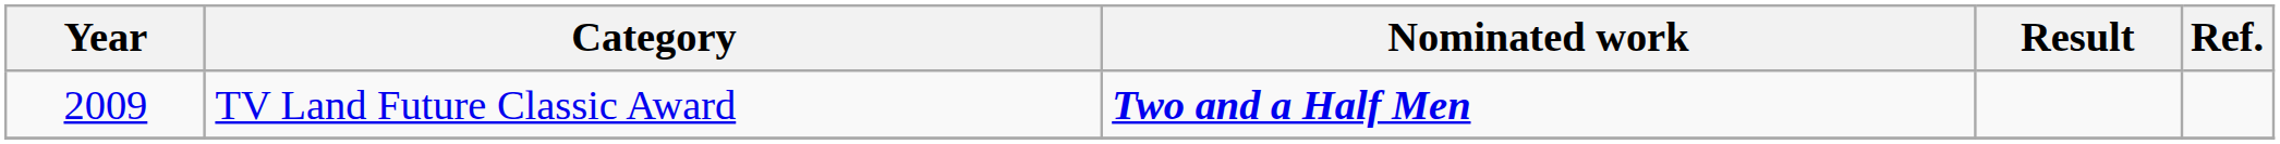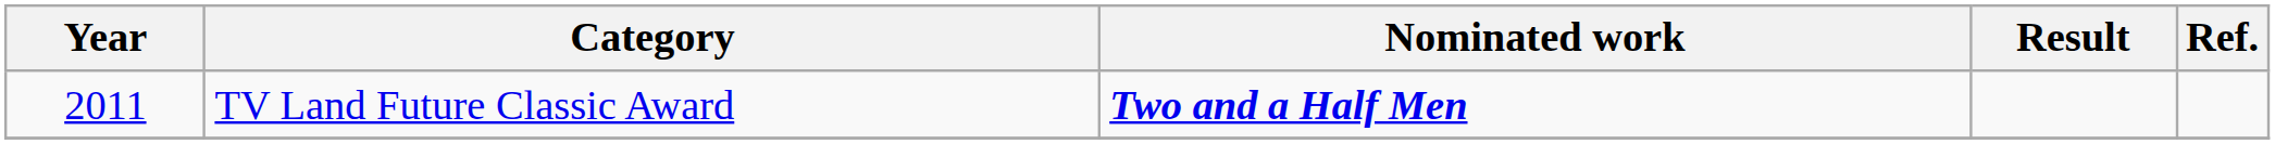 <table class=wikitable>
 <tr>
 <th scope="col" style="width:5em;">Year</th>
 <th scope="col" style="width:26em;">Category</th>
 <th scope="col" style="width:25em;">Nominated work</th>
 <th scope="col" style="width:5em;">Result</th>
 <th>Ref.</th>
 </tr>
 <tr>
-<td style="text-align:center;"><a href='#'>2009</a></td>
+<td style="text-align:center;"><a href='#'>2011</a></td>
 <td><a href='#'>TV Land Future Classic Award</a></td>
 <td><strong><em><a href='#'>Two and a Half Men</a></em></strong></td>
 <td></td>
 <td></td>
 </tr>
 <tr>
 </tr>
 </table>
